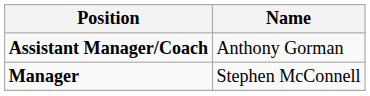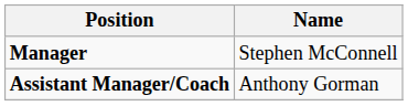 <table class="wikitable">
 <tr>
 <th>Position</th>
 <th>Name</th>
 </tr>
 <tr>
+<td align="left"><strong>Manager</strong></td>
+<td align="left"> Stephen McConnell</td>
+</tr>
+<tr>
 <td align="left"><strong>Assistant Manager/Coach</strong></td>
 <td align="left"> Anthony Gorman</td>
 </tr>
 <tr>
-<td align="left"><strong>Manager</strong></td>
-<td align="left"> Stephen McConnell</td>
-</tr>
-<tr>
 </tr>
 </table>
